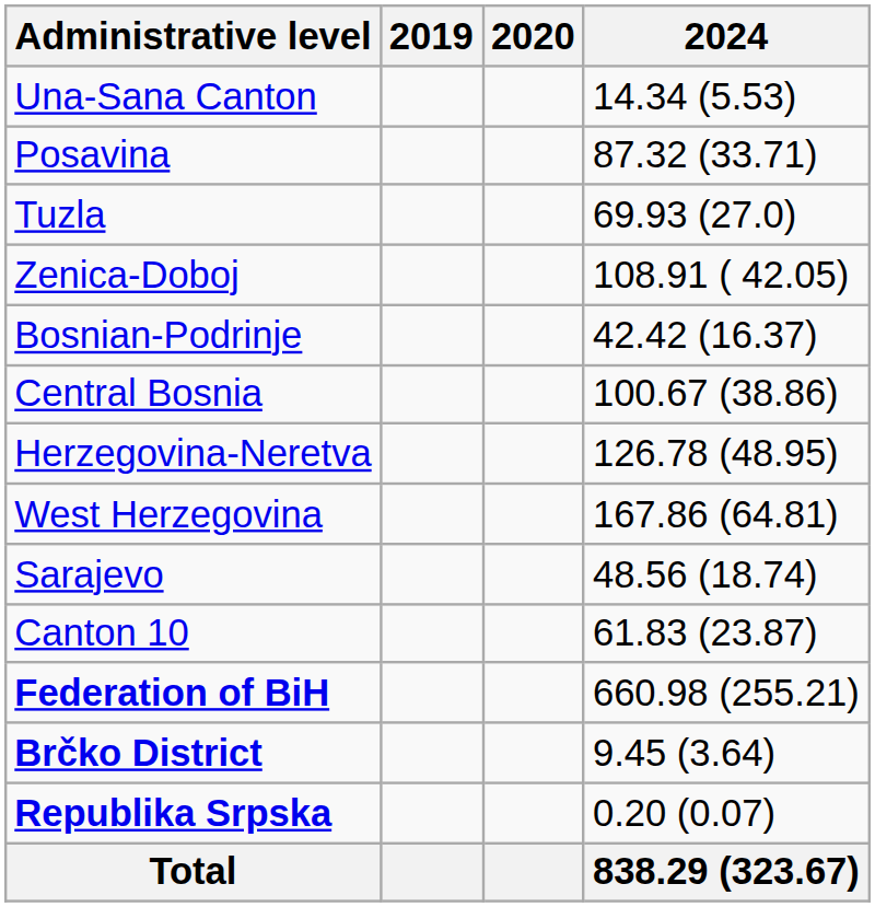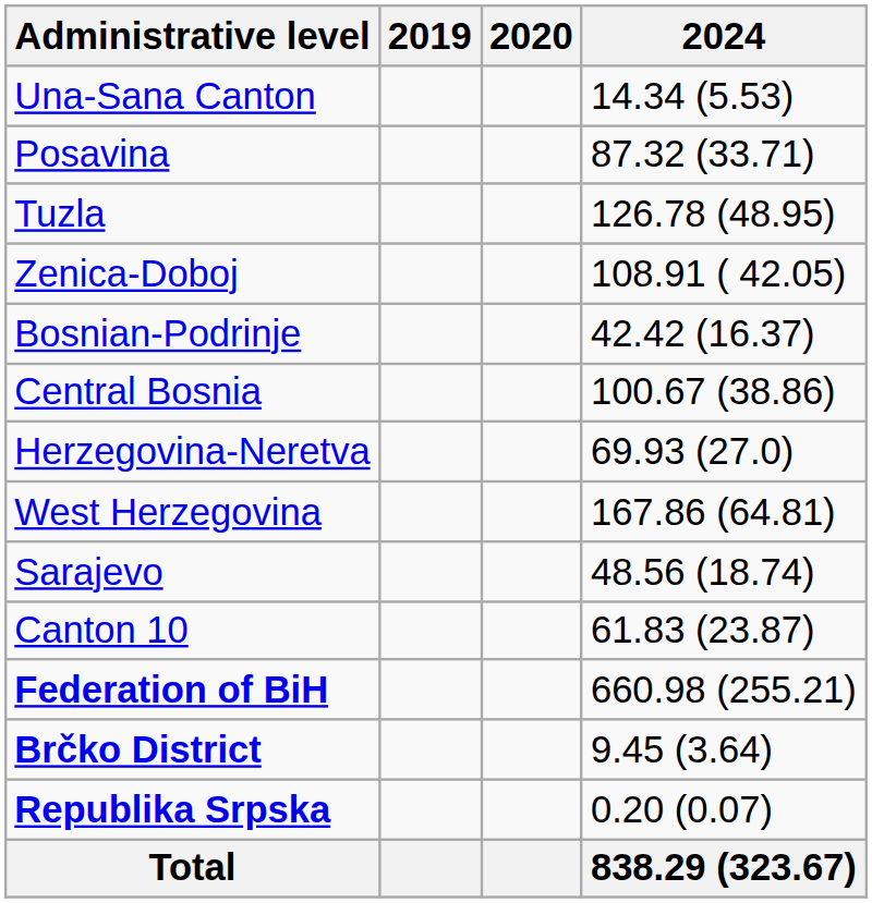 <table class="plainrowheaders wikitable sortable" style="cellspacing=2px; text-align:left; font-size:90%;">
 <tr style="font-size:100%; text-align:right;">
 <th scope="col">Administrative level</th>
 <th scope="col">2019</th>
 <th scope="col">2020</th>
 <th>2024</th>
 </tr>
 <tr>
 <td style="text-align:left"><a href='#'>Una-Sana Canton</a></td>
 <td style="text-align:right"></td>
 <td style="text-align:right"></td>
 <td>14.34 (5.53)</td>
 </tr>
 <tr>
 <td style="text-align:left"><a href='#'>Posavina</a></td>
 <td style="text-align:right"></td>
 <td style="text-align:right"></td>
 <td>87.32 (33.71)</td>
 </tr>
 <tr>
 <td style="text-align:left"><a href='#'>Tuzla</a></td>
 <td style="text-align:right"></td>
 <td style="text-align:right"></td>
-<td>69.93 (27.0)</td>
+<td>126.78 (48.95)</td>
 </tr>
 <tr>
 <td style="text-align:left"><a href='#'>Zenica-Doboj</a></td>
 <td style="text-align:right"></td>
 <td style="text-align:right"></td>
 <td>108.91 ( 42.05)</td>
 </tr>
 <tr>
 <td style="text-align:left"><a href='#'>Bosnian-Podrinje</a></td>
 <td style="text-align:right"></td>
 <td style="text-align:right"></td>
 <td>42.42 (16.37)</td>
 </tr>
 <tr>
 <td style="text-align:left"><a href='#'>Central Bosnia</a></td>
 <td style="text-align:right"></td>
 <td style="text-align:right"></td>
 <td>100.67 (38.86)</td>
 </tr>
 <tr>
 <td style="text-align:left"><a href='#'>Herzegovina-Neretva</a></td>
 <td style="text-align:right"></td>
 <td style="text-align:right"></td>
-<td>126.78 (48.95)</td>
+<td>69.93 (27.0)</td>
 </tr>
 <tr>
 <td style="text-align:left"><a href='#'>West Herzegovina</a></td>
 <td style="text-align:right"></td>
 <td style="text-align:right"></td>
 <td>167.86 (64.81)</td>
 </tr>
 <tr>
 <td style="text-align:left"><a href='#'>Sarajevo</a></td>
 <td style="text-align:right"></td>
 <td style="text-align:right"></td>
 <td>48.56 (18.74)</td>
 </tr>
 <tr>
 <td style="text-align:left"><a href='#'>Canton 10</a></td>
 <td style="text-align:right"></td>
 <td style="text-align:right"></td>
 <td>61.83 (23.87)</td>
 </tr>
 <tr>
 <td style="text-align:left"><a href='#'><strong>Federation of BiH</strong></a></td>
 <td style="text-align:right"><strong></strong></td>
 <td style="text-align:right"><strong></strong></td>
 <td>660.98 (255.21)</td>
 </tr>
 <tr>
 <td style="text-align:left"><strong><a href='#'>Brčko District</a></strong></td>
 <td style="text-align:right"><strong></strong></td>
 <td style="text-align:right"><strong></strong></td>
 <td>9.45 (3.64)</td>
 </tr>
 <tr>
 <td style="text-align:left"><strong><a href='#'>Republika Srpska</a></strong></td>
 <td style="text-align:right"><strong></strong></td>
 <td style="text-align:right"><strong></strong></td>
 <td>0.20 (0.07)</td>
 </tr>
 <tr>
 <th>Total</th>
 <th style="text-align:right"></th>
 <th style="text-align:right"></th>
 <th>838.29 (323.67)</th>
 </tr>
 </table>
